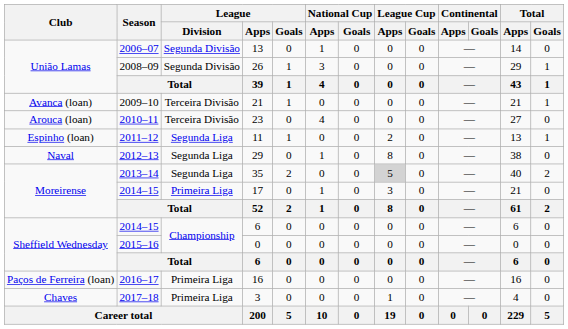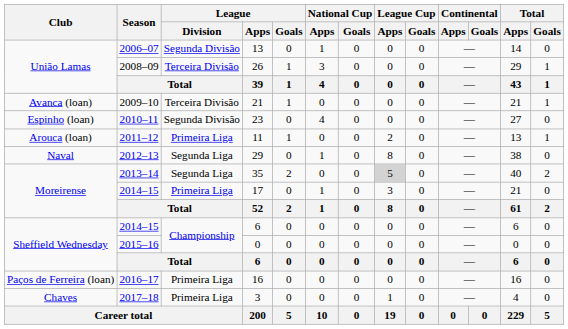 <table class="wikitable" style="text-align: center">
 <tr>
 <th rowspan="2">Club</th>
 <th rowspan="2">Season</th>
 <th colspan="3">League</th>
 <th colspan="2">National Cup</th>
 <th colspan="2">League Cup</th>
 <th colspan="2">Continental</th>
 <th colspan="2">Total</th>
 </tr>
 <tr>
 <th>Division</th>
 <th>Apps</th>
 <th>Goals</th>
 <th>Apps</th>
 <th>Goals</th>
 <th>Apps</th>
 <th>Goals</th>
 <th>Apps</th>
 <th>Goals</th>
 <th>Apps</th>
 <th>Goals</th>
 </tr>
 <tr>
 <td rowspan="3"><a href='#'>União Lamas</a></td>
 <td><a href='#'>2006–07</a></td>
 <td><a href='#'>Segunda Divisão</a></td>
 <td>13</td>
 <td>0</td>
 <td>1</td>
 <td>0</td>
 <td>0</td>
 <td>0</td>
 <td colspan="2">—</td>
 <td>14</td>
 <td>0</td>
 </tr>
 <tr>
 <td>2008–09</td>
-<td>Segunda Divisão</td>
+<td><a href='#'>Terceira Divisão</a></td>
 <td>26</td>
 <td>1</td>
 <td>3</td>
 <td>0</td>
 <td>0</td>
 <td>0</td>
 <td colspan="2">—</td>
 <td>29</td>
 <td>1</td>
 </tr>
 <tr>
 <th colspan="2">Total</th>
 <th>39</th>
 <th>1</th>
 <th>4</th>
 <th>0</th>
 <th>0</th>
 <th>0</th>
 <th colspan="2">—</th>
 <th>43</th>
 <th>1</th>
 </tr>
 <tr>
 <td><a href='#'>Avanca</a> (loan)</td>
 <td>2009–10</td>
 <td>Terceira Divisão</td>
 <td>21</td>
 <td>1</td>
 <td>0</td>
 <td>0</td>
 <td>0</td>
 <td>0</td>
 <td colspan="2">—</td>
 <td>21</td>
 <td>1</td>
 </tr>
 <tr>
-<td><a href='#'>Arouca</a> (loan)</td>
+<td><a href='#'>Espinho</a> (loan)</td>
 <td><a href='#'>2010–11</a></td>
-<td>Terceira Divisão</td>
+<td>Segunda Divisão</td>
 <td>23</td>
 <td>0</td>
 <td>4</td>
 <td>0</td>
 <td>0</td>
 <td>0</td>
 <td colspan="2">—</td>
 <td>27</td>
 <td>0</td>
 </tr>
 <tr>
-<td><a href='#'>Espinho</a> (loan)</td>
+<td><a href='#'>Arouca</a> (loan)</td>
 <td><a href='#'>2011–12</a></td>
-<td><a href='#'>Segunda Liga</a></td>
+<td><a href='#'>Primeira Liga</a></td>
 <td>11</td>
 <td>1</td>
 <td>0</td>
 <td>0</td>
 <td>2</td>
 <td>0</td>
 <td colspan="2">—</td>
 <td>13</td>
 <td>1</td>
 </tr>
 <tr>
 <td><a href='#'>Naval</a></td>
 <td><a href='#'>2012–13</a></td>
 <td>Segunda Liga</td>
 <td>29</td>
 <td>0</td>
 <td>1</td>
 <td>0</td>
 <td>8</td>
 <td>0</td>
 <td colspan="2">—</td>
 <td>38</td>
 <td>0</td>
 </tr>
 <tr>
 <td rowspan="3"><a href='#'>Moreirense</a></td>
 <td><a href='#'>2013–14</a></td>
 <td>Segunda Liga</td>
 <td>35</td>
 <td>2</td>
 <td>0</td>
 <td>0</td>
 <td style="background: lightgrey;">5</td>
 <td>0</td>
 <td colspan="2">—</td>
 <td>40</td>
 <td>2</td>
 </tr>
 <tr>
 <td><a href='#'>2014–15</a></td>
 <td><a href='#'>Primeira Liga</a></td>
 <td>17</td>
 <td>0</td>
 <td>1</td>
 <td>0</td>
 <td>3</td>
 <td>0</td>
 <td colspan="2">—</td>
 <td>21</td>
 <td>0</td>
 </tr>
 <tr>
 <th colspan="2">Total</th>
 <th>52</th>
 <th>2</th>
 <th>1</th>
 <th>0</th>
 <th>8</th>
 <th>0</th>
 <th colspan="2">—</th>
 <th>61</th>
 <th>2</th>
 </tr>
 <tr>
 <td rowspan="3"><a href='#'>Sheffield Wednesday</a></td>
 <td><a href='#'>2014–15</a></td>
 <td rowspan="2"><a href='#'>Championship</a></td>
 <td>6</td>
 <td>0</td>
 <td>0</td>
 <td>0</td>
 <td>0</td>
 <td>0</td>
 <td colspan="2">—</td>
 <td>6</td>
 <td>0</td>
 </tr>
 <tr>
 <td><a href='#'>2015–16</a></td>
 <td>0</td>
 <td>0</td>
 <td>0</td>
 <td>0</td>
 <td>0</td>
 <td>0</td>
 <td colspan="2">—</td>
 <td>0</td>
 <td>0</td>
 </tr>
 <tr>
 <th colspan="2">Total</th>
 <th>6</th>
 <th>0</th>
 <th>0</th>
 <th>0</th>
 <th>0</th>
 <th>0</th>
 <th colspan="2">—</th>
 <th>6</th>
 <th>0</th>
 </tr>
 <tr>
 <td><a href='#'>Paços de Ferreira</a> (loan)</td>
 <td><a href='#'>2016–17</a></td>
 <td>Primeira Liga</td>
 <td>16</td>
 <td>0</td>
 <td>0</td>
 <td>0</td>
 <td>0</td>
 <td>0</td>
 <td colspan="2">—</td>
 <td>16</td>
 <td>0</td>
 </tr>
 <tr>
 <td><a href='#'>Chaves</a></td>
 <td><a href='#'>2017–18</a></td>
 <td>Primeira Liga</td>
 <td>3</td>
 <td>0</td>
 <td>0</td>
 <td>0</td>
 <td>1</td>
 <td>0</td>
 <td colspan="2">—</td>
 <td>4</td>
 <td>0</td>
 </tr>
 <tr>
 <th colspan="3">Career total</th>
 <th>200</th>
 <th>5</th>
 <th>10</th>
 <th>0</th>
 <th>19</th>
 <th>0</th>
 <th>0</th>
 <th>0</th>
 <th>229</th>
 <th>5</th>
 </tr>
 </table>
